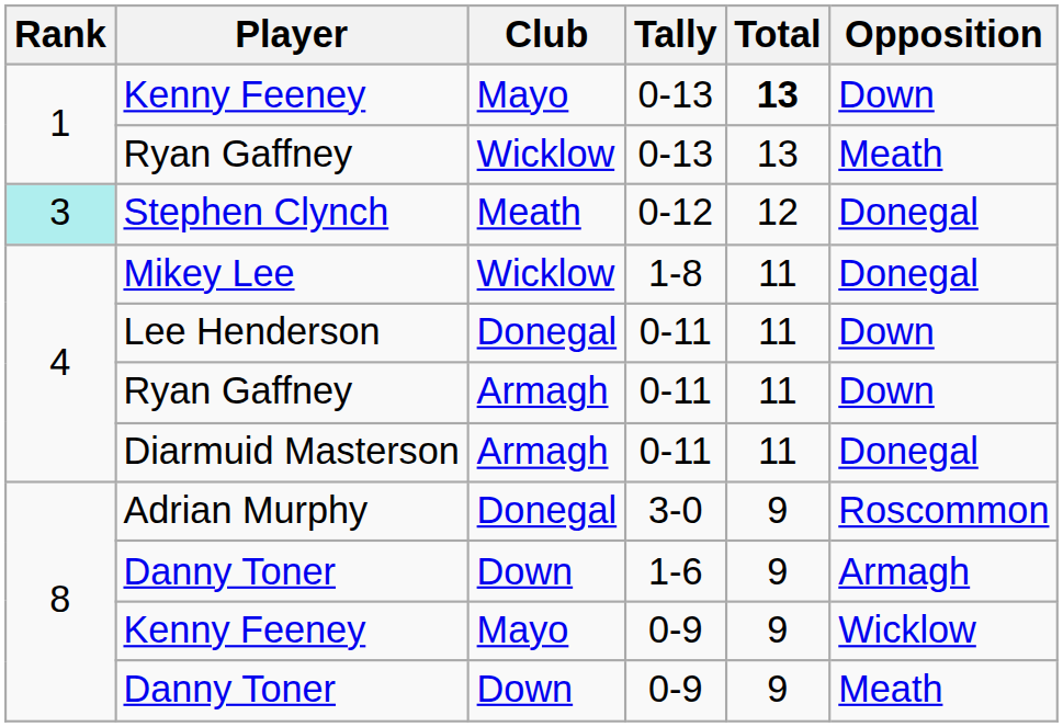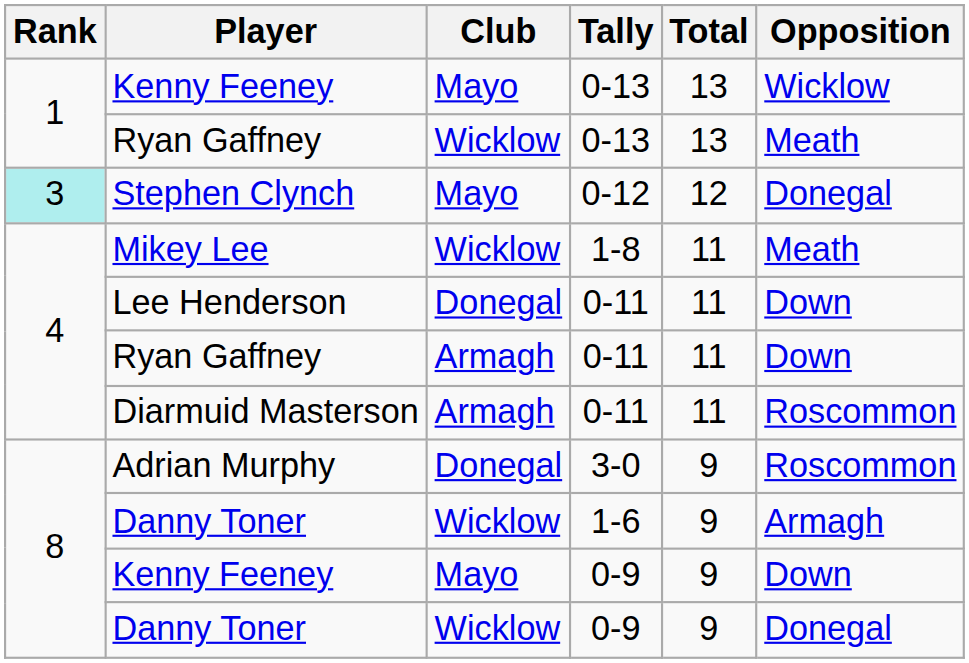 <table class="wikitable">
 <tr>
 <th>Rank</th>
 <th>Player</th>
 <th>Club</th>
 <th>Tally</th>
 <th>Total</th>
 <th>Opposition</th>
 </tr>
 <tr>
 <td rowspan=2 align=center>1</td>
 <td><a href='#'>Kenny Feeney</a></td>
 <td><a href='#'>Mayo</a></td>
 <td align=center>0-13</td>
-<td align=center><strong>13</strong></td>
-<td><a href='#'>Down</a></td>
+<td align=center>13</td>
+<td><a href='#'>Wicklow</a></td>
 </tr>
 <tr>
 <td>Ryan Gaffney</td>
 <td><a href='#'>Wicklow</a></td>
 <td align=center>0-13</td>
 <td align=center>13</td>
 <td><a href='#'>Meath</a></td>
 </tr>
 <tr>
 <td rowspan=1 align=center style="background: paleturquoise;">3</td>
 <td><a href='#'>Stephen Clynch</a></td>
-<td><a href='#'>Meath</a></td>
+<td><a href='#'>Mayo</a></td>
 <td align=center>0-12</td>
 <td align=center>12</td>
 <td><a href='#'>Donegal</a></td>
 </tr>
 <tr>
 <td rowspan=4 align=center>4</td>
 <td><a href='#'>Mikey Lee</a></td>
 <td><a href='#'>Wicklow</a></td>
 <td align=center>1-8</td>
 <td align=center>11</td>
-<td><a href='#'>Donegal</a></td>
+<td><a href='#'>Meath</a></td>
 </tr>
 <tr>
 <td>Lee Henderson</td>
 <td><a href='#'>Donegal</a></td>
 <td align=center>0-11</td>
 <td align=center>11</td>
 <td><a href='#'>Down</a></td>
 </tr>
 <tr>
 <td>Ryan Gaffney</td>
 <td><a href='#'>Armagh</a></td>
 <td align=center>0-11</td>
 <td align=center>11</td>
 <td><a href='#'>Down</a></td>
 </tr>
 <tr>
 <td>Diarmuid Masterson</td>
 <td><a href='#'>Armagh</a></td>
 <td align=center>0-11</td>
 <td align=center>11</td>
-<td><a href='#'>Donegal</a></td>
+<td><a href='#'>Roscommon</a></td>
 </tr>
 <tr>
 <td rowspan=4 align=center>8</td>
 <td>Adrian Murphy</td>
 <td><a href='#'>Donegal</a></td>
 <td align=center>3-0</td>
 <td align=center>9</td>
 <td><a href='#'>Roscommon</a></td>
 </tr>
 <tr>
 <td><a href='#'>Danny Toner</a></td>
-<td><a href='#'>Down</a></td>
+<td><a href='#'>Wicklow</a></td>
 <td align=center>1-6</td>
 <td align=center>9</td>
 <td><a href='#'>Armagh</a></td>
 </tr>
 <tr>
 <td><a href='#'>Kenny Feeney</a></td>
 <td><a href='#'>Mayo</a></td>
 <td align=center>0-9</td>
 <td align=center>9</td>
-<td><a href='#'>Wicklow</a></td>
+<td><a href='#'>Down</a></td>
 </tr>
 <tr>
 <td><a href='#'>Danny Toner</a></td>
-<td><a href='#'>Down</a></td>
+<td><a href='#'>Wicklow</a></td>
 <td align=center>0-9</td>
 <td align=center>9</td>
-<td><a href='#'>Meath</a></td>
+<td><a href='#'>Donegal</a></td>
 </tr>
 </table>
